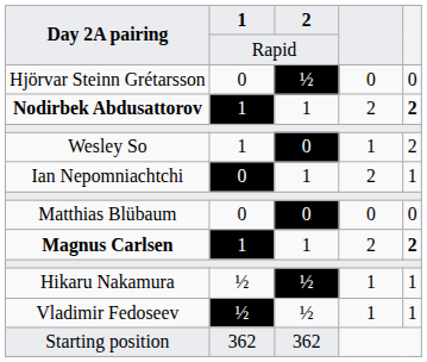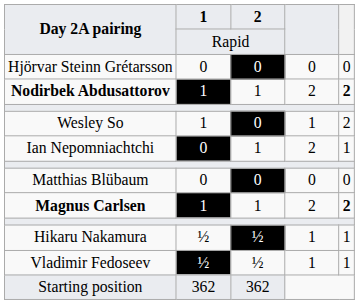 <table class="wikitable">
 <tr>
 <th rowspan = "2" style="background-color: #eaecf0">Day 2A pairing</th>
 <th style="width: 3em;background-color: #eaecf0">1</th>
 <th style="width: 3em;background-color: #eaecf0">2</th>
 <th rowspan = "2" style="width: 3em;background-color: #eaecf0"></th>
 <th rowspan= "2"></th>
 </tr>
 <tr style="text-align:center">
 <td style="background-color: #eaecf0" colspan="2">Rapid</td>
 </tr>
 <tr>
 <td style="text-align:center"> Hjörvar Steinn Grétarsson</td>
 <td style="text-align:center">0</td>
-<td style="text-align:center; background:black; color:white">½</td>
+<td style="text-align:center; background:black; color:white">0</td>
 <td style="text-align:center">0</td>
 <td style="text-align:center">0</td>
 </tr>
 <tr>
 <td style="text-align:center"> <strong>Nodirbek Abdusattorov</strong></td>
 <td style="text-align:center; background:black; color:white">1</td>
 <td style="text-align:center">1</td>
 <td style="text-align:center">2</td>
 <td style="text-align:center"><strong>2</strong></td>
 </tr>
 <tr>
 <td colspan="15" style="background-color: #eaecf0"></td>
 </tr>
 <tr>
 <td style="text-align:center"> Wesley So</td>
 <td style="text-align:center">1</td>
 <td style="text-align:center; background:black; color:white">0</td>
 <td style="text-align:center">1</td>
 <td style="text-align:center">2</td>
 </tr>
 <tr>
 <td style="text-align:center"> Ian Nepomniachtchi</td>
 <td style="text-align:center; background:black; color:white">0</td>
 <td style="text-align:center">1</td>
 <td style="text-align:center">2</td>
 <td style="text-align:center">1</td>
 </tr>
 <tr>
 <td colspan="15" style="background-color: #eaecf0"></td>
 </tr>
 <tr>
 <td style="text-align:center"> Matthias Blübaum</td>
 <td style="text-align:center">0</td>
 <td style="text-align:center; background:black; color:white">0</td>
 <td style="text-align:center">0</td>
 <td style="text-align:center">0</td>
 </tr>
 <tr>
 <td style="text-align:center"> <strong>Magnus Carlsen</strong></td>
 <td style="text-align:center; background:black; color:white">1</td>
 <td style="text-align:center">1</td>
 <td style="text-align:center">2</td>
 <td style="text-align:center"><strong>2</strong></td>
 </tr>
 <tr>
 <td colspan="15" style="background-color: #eaecf0"></td>
 </tr>
 <tr>
 <td style="text-align:center"> Hikaru Nakamura</td>
 <td style="text-align:center">½</td>
 <td style="text-align:center; background:black; color:white">½</td>
 <td style="text-align:center">1</td>
 <td style="text-align:center">1</td>
 </tr>
 <tr>
 <td style="text-align:center"> Vladimir Fedoseev</td>
 <td style="text-align:center; background:black; color:white">½</td>
 <td style="text-align:center">½</td>
 <td style="text-align:center">1</td>
 <td style="text-align:center">1</td>
 </tr>
 <tr style="background-color: #eaecf0">
 <td style="text-align:center">Starting position</td>
 <td style="text-align:center">362</td>
 <td style="text-align:center">362</td>
 </tr>
 </table>
